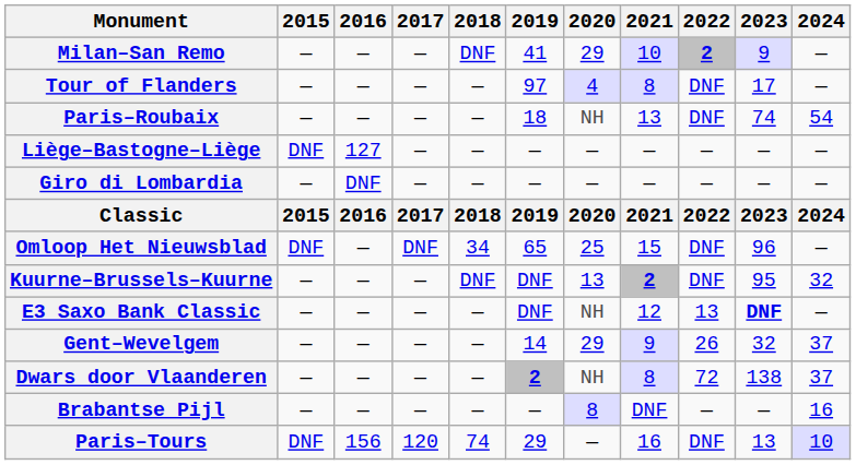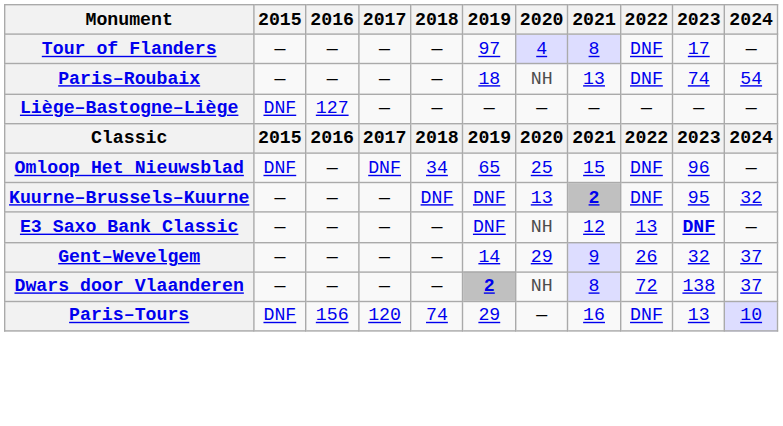 <table class="wikitable plainrowheaders">
 <tr>
 <th>Monument</th>
 <th scope="col">2015</th>
 <th scope="col">2016</th>
 <th scope="col">2017</th>
 <th scope="col">2018</th>
 <th scope="col">2019</th>
 <th scope="col">2020</th>
 <th scope="col">2021</th>
 <th scope="col">2022</th>
 <th scope="col">2023</th>
 <th scope="col">2024</th>
-</tr>
-<tr style="text-align:center;">
-<th scope="row"><a href='#'>Milan–San Remo</a></th>
-<td>—</td>
-<td>—</td>
-<td>—</td>
-<td><a href='#'>DNF</a></td>
-<td><a href='#'>41</a></td>
-<td><a href='#'>29</a></td>
-<td style="background:#ddf;"><a href='#'>10</a></td>
-<td style="background:silver;"><a href='#'><strong>2</strong></a></td>
-<td style="background:#ddf;"><a href='#'>9</a></td>
-<td>—</td>
 </tr>
 <tr style="text-align:center;">
 <th scope="row"><a href='#'>Tour of Flanders</a></th>
 <td>—</td>
 <td>—</td>
 <td>—</td>
 <td>—</td>
 <td><a href='#'>97</a></td>
 <td style="background:#ddf;"><a href='#'>4</a></td>
 <td style="background:#ddf;"><a href='#'>8</a></td>
 <td><a href='#'>DNF</a></td>
 <td><a href='#'>17</a></td>
 <td>—</td>
 </tr>
 <tr style="text-align:center;">
 <th scope="row"><a href='#'>Paris–Roubaix</a></th>
 <td>—</td>
 <td>—</td>
 <td>—</td>
 <td>—</td>
 <td><a href='#'>18</a></td>
 <td style="color:#4d4d4d;">NH</td>
 <td><a href='#'>13</a></td>
 <td><a href='#'>DNF</a></td>
 <td><a href='#'>74</a></td>
 <td><a href='#'>54</a></td>
 </tr>
 <tr style="text-align:center;">
 <th scope="row"><a href='#'>Liège–Bastogne–Liège</a></th>
 <td><a href='#'>DNF</a></td>
 <td><a href='#'>127</a></td>
-<td>—</td>
-<td>—</td>
-<td>—</td>
-<td>—</td>
-<td>—</td>
-<td>—</td>
-<td>—</td>
-<td>—</td>
-</tr>
-<tr style="text-align:center;">
-<th scope="row"><a href='#'>Giro di Lombardia</a></th>
-<td>—</td>
-<td><a href='#'>DNF</a></td>
 <td>—</td>
 <td>—</td>
 <td>—</td>
 <td>—</td>
 <td>—</td>
 <td>—</td>
 <td>—</td>
 <td>—</td>
 </tr>
 <tr>
 <th>Classic</th>
 <th scope="col">2015</th>
 <th scope="col">2016</th>
 <th scope="col">2017</th>
 <th scope="col">2018</th>
 <th scope="col">2019</th>
 <th scope="col">2020</th>
 <th scope="col">2021</th>
 <th scope="col">2022</th>
 <th scope="col">2023</th>
 <th scope="col">2024</th>
 </tr>
 <tr style="text-align:center;">
 <th scope="row"><a href='#'>Omloop Het Nieuwsblad</a></th>
 <td><a href='#'>DNF</a></td>
 <td>—</td>
 <td><a href='#'>DNF</a></td>
 <td><a href='#'>34</a></td>
 <td><a href='#'>65</a></td>
 <td><a href='#'>25</a></td>
 <td><a href='#'>15</a></td>
 <td><a href='#'>DNF</a></td>
 <td><a href='#'>96</a></td>
 <td>—</td>
 </tr>
 <tr style="text-align:center;">
 <th scope="row"><a href='#'>Kuurne–Brussels–Kuurne</a></th>
 <td>—</td>
 <td>—</td>
 <td>—</td>
 <td><a href='#'>DNF</a></td>
 <td><a href='#'>DNF</a></td>
 <td><a href='#'>13</a></td>
 <td style="background:silver;"><a href='#'><strong>2</strong></a></td>
 <td><a href='#'>DNF</a></td>
 <td><a href='#'>95</a></td>
 <td><a href='#'>32</a></td>
 </tr>
 <tr style="text-align:center;">
 <th scope="row"><a href='#'>E3 Saxo Bank Classic</a></th>
 <td>—</td>
 <td>—</td>
 <td>—</td>
 <td>—</td>
 <td><a href='#'>DNF</a></td>
 <td style="color:#4d4d4d;">NH</td>
 <td><a href='#'>12</a></td>
 <td><a href='#'>13</a></td>
 <td><strong><a href='#'>DNF</a></strong></td>
 <td>—</td>
 </tr>
 <tr style="text-align:center;">
 <th scope="row"><a href='#'>Gent–Wevelgem</a></th>
 <td>—</td>
 <td>—</td>
 <td>—</td>
 <td>—</td>
 <td><a href='#'>14</a></td>
 <td><a href='#'>29</a></td>
 <td style="background:#ddf;"><a href='#'>9</a></td>
 <td><a href='#'>26</a></td>
 <td><a href='#'>32</a></td>
 <td><a href='#'>37</a></td>
 </tr>
 <tr style="text-align:center;">
 <th scope="row"><a href='#'>Dwars door Vlaanderen</a></th>
 <td>—</td>
 <td>—</td>
 <td>—</td>
 <td>—</td>
 <td style="background:silver;"><a href='#'><strong>2</strong></a></td>
 <td style="color:#4d4d4d;">NH</td>
 <td style="background:#ddf;"><a href='#'>8</a></td>
 <td><a href='#'>72</a></td>
 <td><a href='#'>138</a></td>
 <td><a href='#'>37</a></td>
 </tr>
 <tr style="text-align:center;">
-<th scope="row"><a href='#'>Brabantse Pijl</a></th>
-<td>—</td>
-<td>—</td>
-<td>—</td>
-<td>—</td>
-<td>—</td>
-<td style="background:#ddf;"><a href='#'>8</a></td>
-<td><a href='#'>DNF</a></td>
-<td>—</td>
-<td>—</td>
-<td><a href='#'>16</a></td>
-</tr>
-<tr style="text-align:center;">
 <th scope="row"><a href='#'>Paris–Tours</a></th>
 <td><a href='#'>DNF</a></td>
 <td><a href='#'>156</a></td>
 <td><a href='#'>120</a></td>
 <td><a href='#'>74</a></td>
 <td><a href='#'>29</a></td>
 <td>—</td>
 <td><a href='#'>16</a></td>
 <td><a href='#'>DNF</a></td>
 <td><a href='#'>13</a></td>
 <td style="background:#ddf;"><a href='#'>10</a></td>
 </tr>
 </table>
